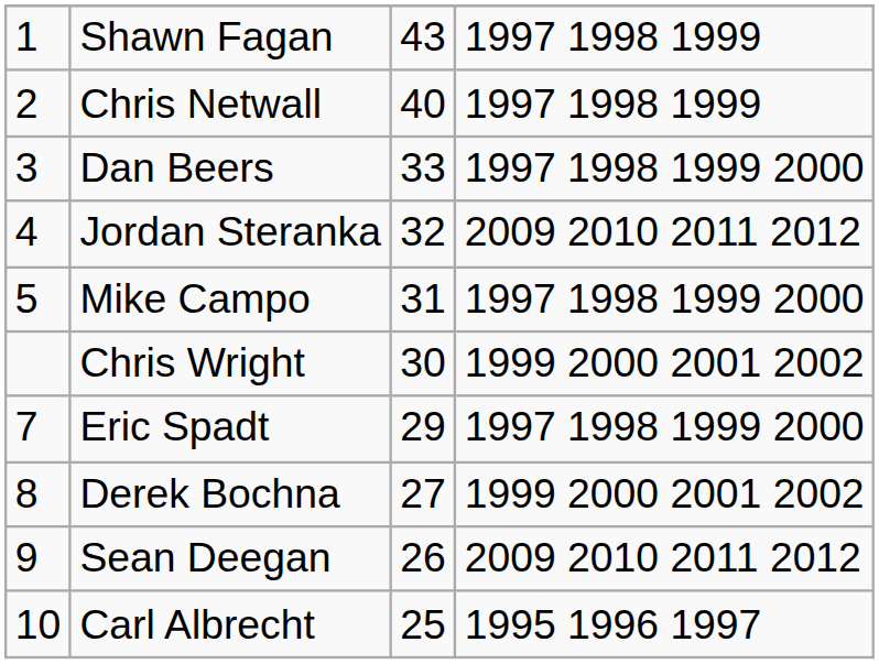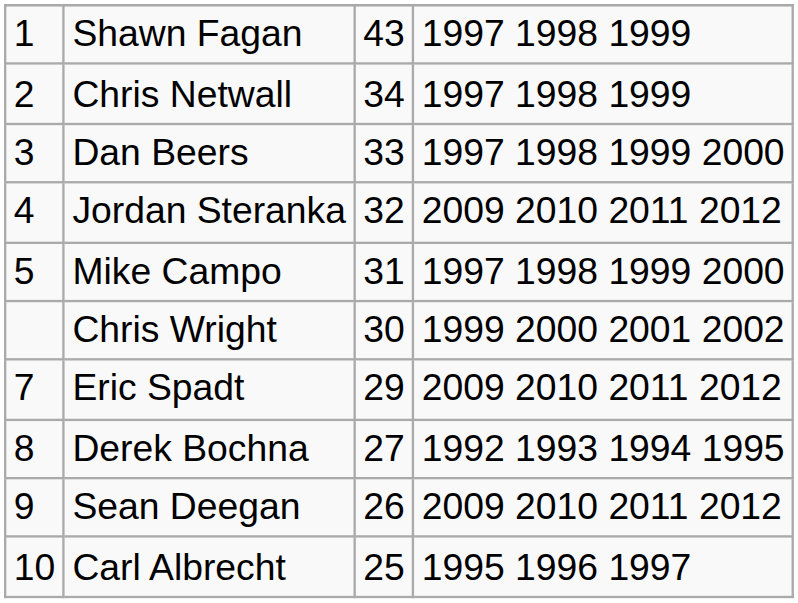 <table class="wikitable">
 <tr>
 </tr>
 <tr>
 <td>1</td>
 <td>Shawn Fagan</td>
 <td>43</td>
 <td>1997 1998 1999</td>
 </tr>
 <tr>
 <td>2</td>
 <td>Chris Netwall</td>
-<td>40</td>
+<td>34</td>
 <td>1997 1998 1999</td>
 </tr>
 <tr>
 <td>3</td>
 <td>Dan Beers</td>
 <td>33</td>
 <td>1997 1998 1999 2000</td>
 </tr>
 <tr>
 <td>4</td>
 <td>Jordan Steranka</td>
 <td>32</td>
 <td>2009 2010 2011 2012</td>
 </tr>
 <tr>
 <td>5</td>
 <td>Mike Campo</td>
 <td>31</td>
 <td>1997 1998 1999 2000</td>
 </tr>
 <tr>
 <td></td>
 <td>Chris Wright</td>
 <td>30</td>
 <td>1999 2000 2001 2002</td>
 </tr>
 <tr>
 <td>7</td>
 <td>Eric Spadt</td>
 <td>29</td>
-<td>1997 1998 1999 2000</td>
+<td>2009 2010 2011 2012</td>
 </tr>
 <tr>
 <td>8</td>
 <td>Derek Bochna</td>
 <td>27</td>
-<td>1999 2000 2001 2002</td>
+<td>1992 1993 1994 1995</td>
 </tr>
 <tr>
 <td>9</td>
 <td>Sean Deegan</td>
 <td>26</td>
 <td>2009 2010 2011 2012</td>
 </tr>
 <tr>
 <td>10</td>
 <td>Carl Albrecht</td>
 <td>25</td>
 <td>1995 1996 1997</td>
 </tr>
 </table>
